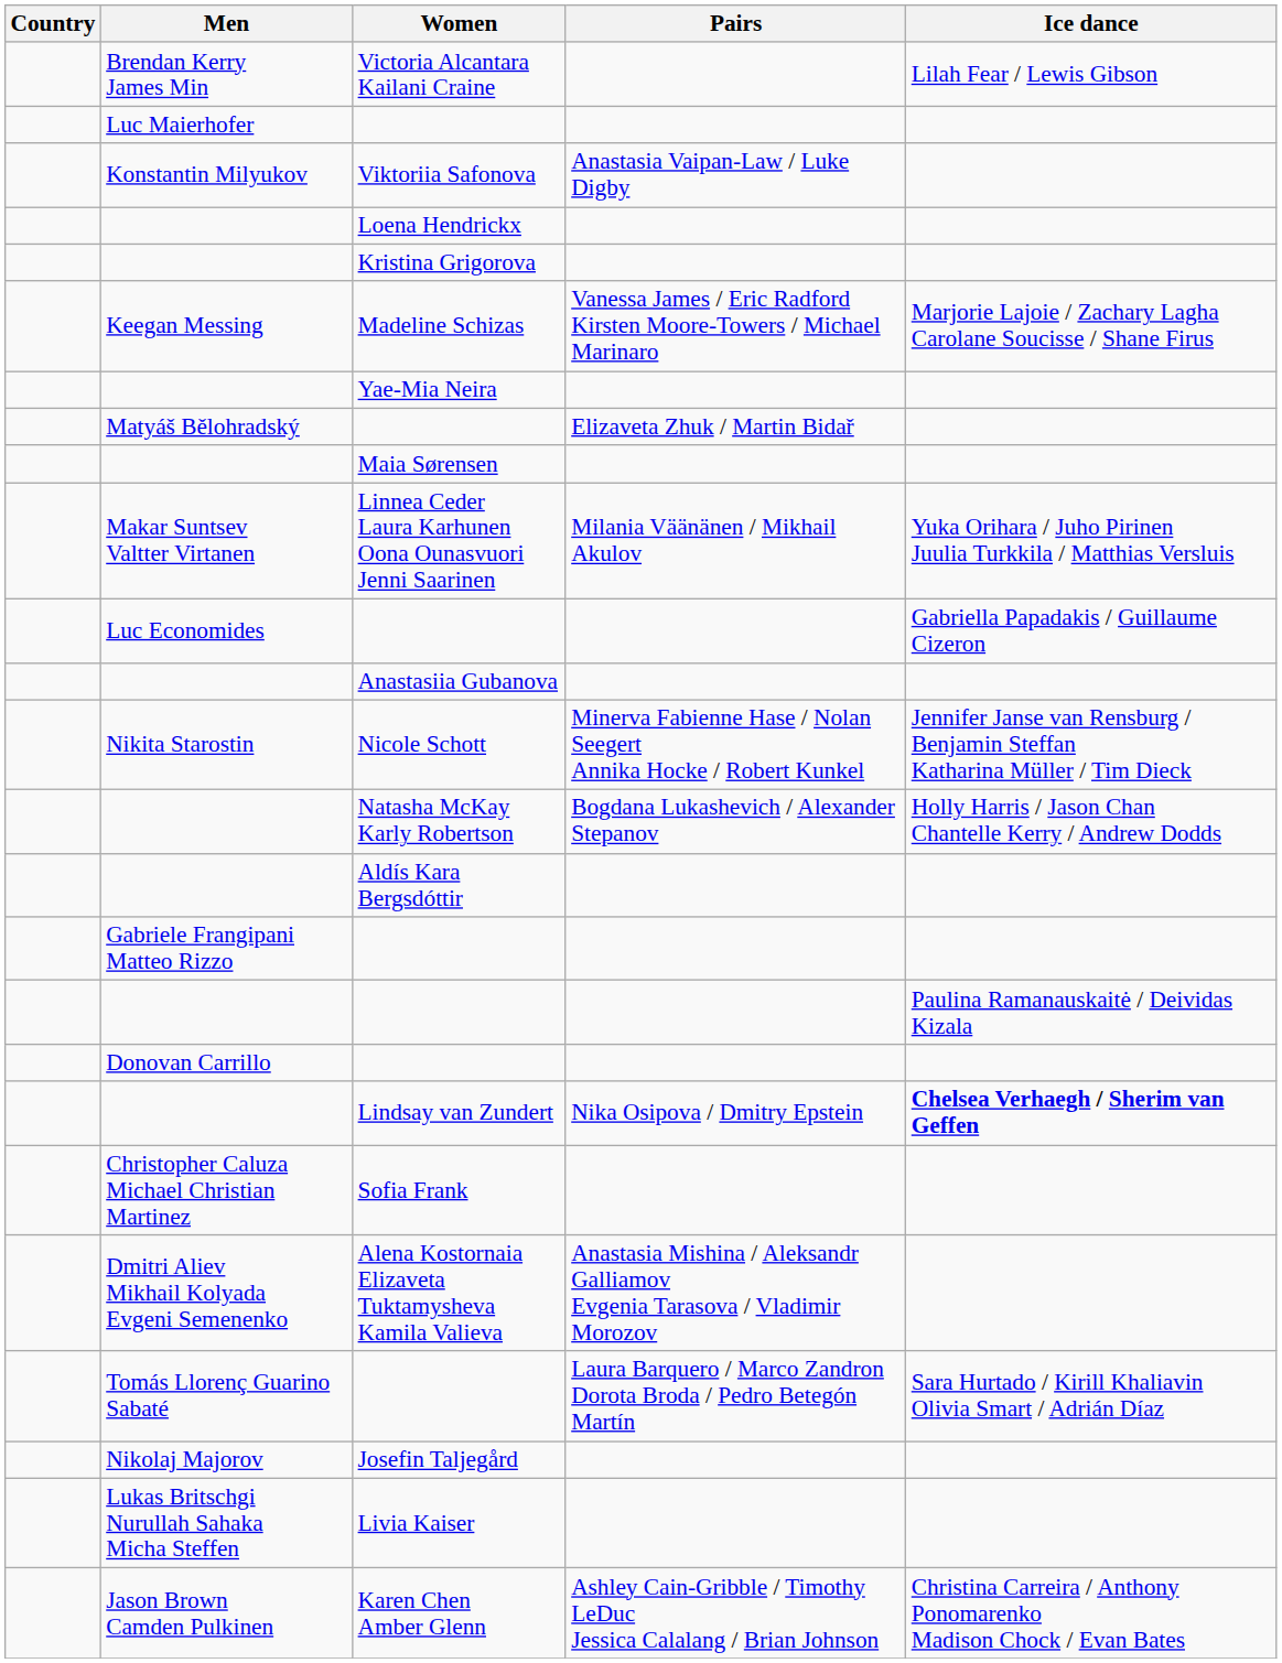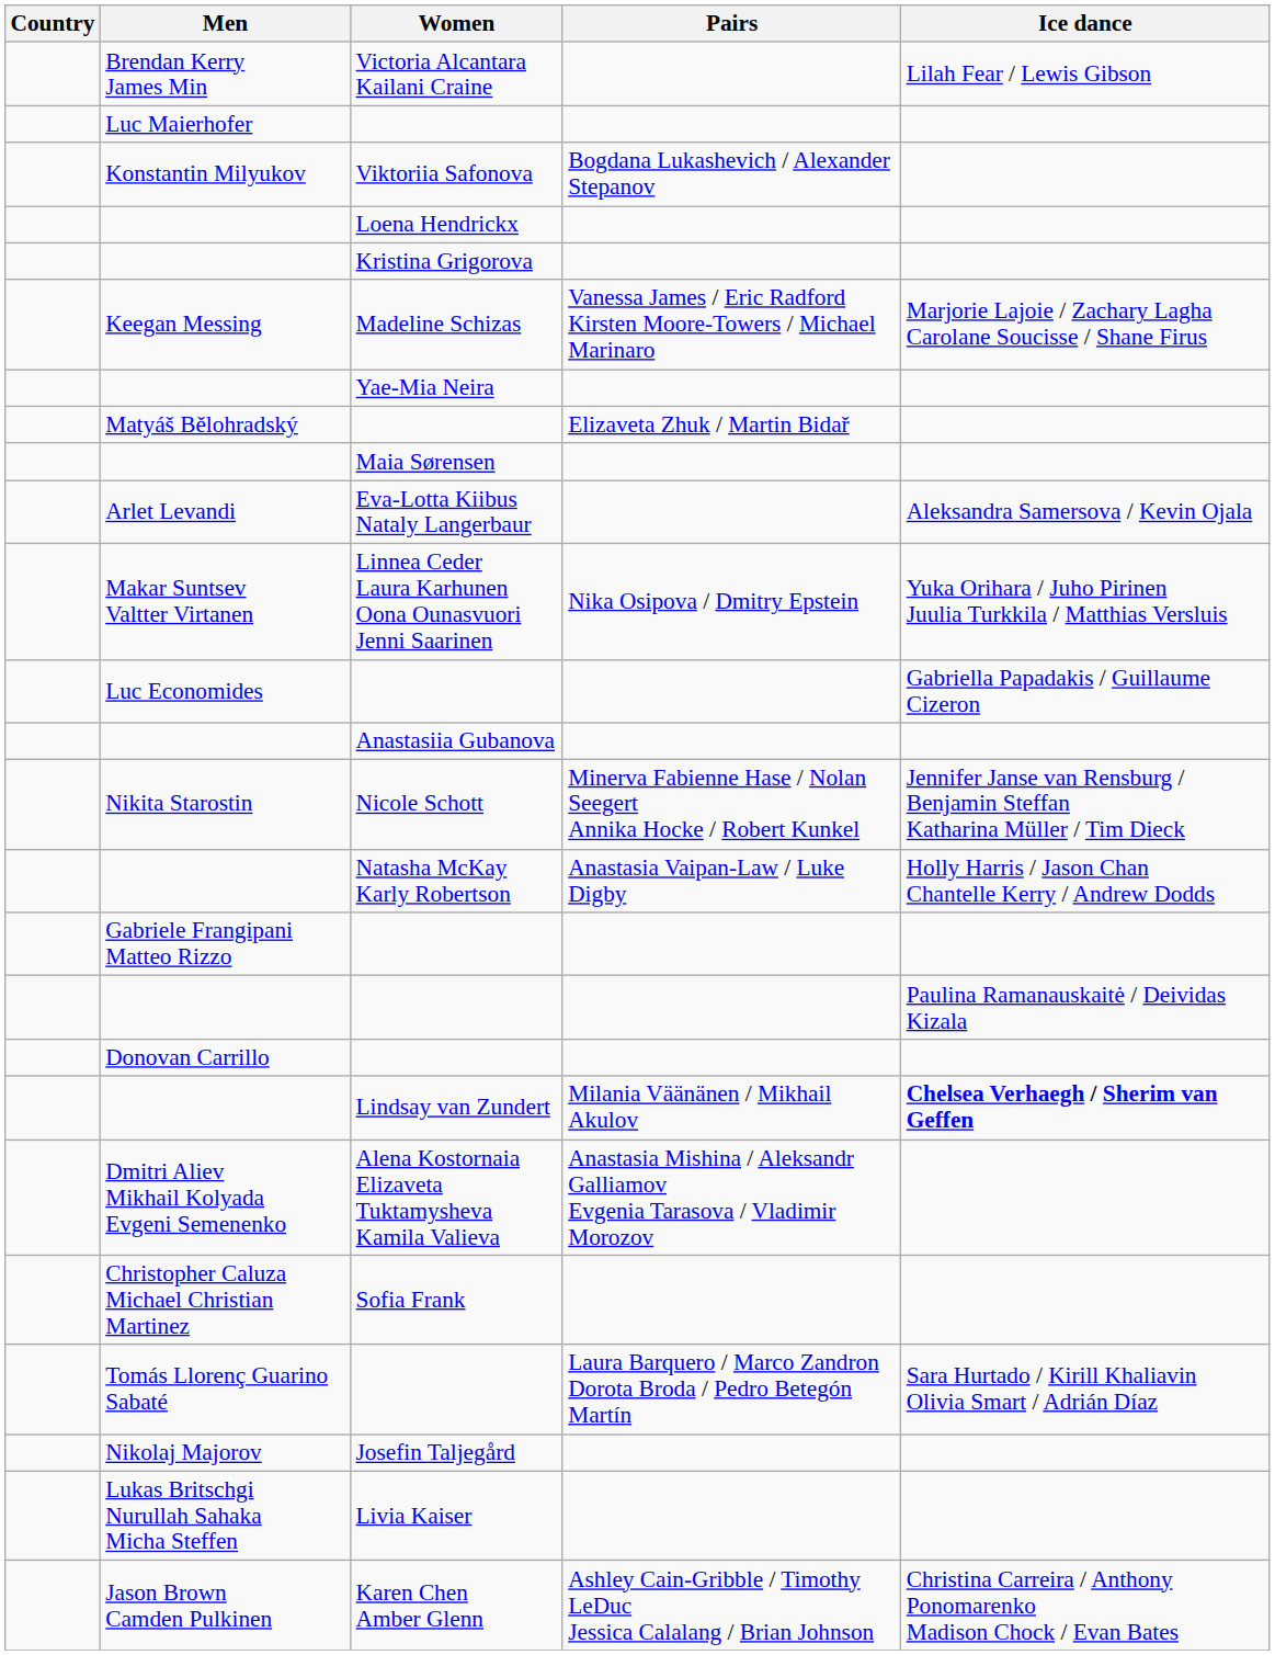 <table class="wikitable">
 <tr>
 <th>Country</th>
 <th>Men</th>
 <th>Women</th>
 <th>Pairs</th>
 <th>Ice dance</th>
 </tr>
 <tr>
 <td></td>
 <td><a href='#'>Brendan Kerry</a><br><a href='#'>James Min</a></td>
 <td><a href='#'>Victoria Alcantara</a><br><a href='#'>Kailani Craine</a></td>
 <td></td>
 <td><a href='#'>Lilah Fear</a> / <a href='#'>Lewis Gibson</a></td>
 </tr>
 <tr>
 <td></td>
 <td><a href='#'>Luc Maierhofer</a></td>
 <td></td>
 <td></td>
 <td></td>
 </tr>
 <tr>
 <td></td>
 <td><a href='#'>Konstantin Milyukov</a></td>
 <td><a href='#'>Viktoriia Safonova</a></td>
-<td><a href='#'>Anastasia Vaipan-Law</a> / <a href='#'>Luke Digby</a></td>
+<td><a href='#'>Bogdana Lukashevich</a> / <a href='#'>Alexander Stepanov</a></td>
 <td></td>
 </tr>
 <tr>
 <td></td>
 <td></td>
 <td><a href='#'>Loena Hendrickx</a></td>
 <td></td>
 <td></td>
 </tr>
 <tr>
 <td></td>
 <td></td>
 <td><a href='#'>Kristina Grigorova</a></td>
 <td></td>
 <td></td>
 </tr>
 <tr>
 <td></td>
 <td><a href='#'>Keegan Messing</a></td>
 <td><a href='#'>Madeline Schizas</a></td>
 <td><a href='#'>Vanessa James</a> / <a href='#'>Eric Radford</a><br><a href='#'>Kirsten Moore-Towers</a> / <a href='#'>Michael Marinaro</a></td>
 <td><a href='#'>Marjorie Lajoie</a> / <a href='#'>Zachary Lagha</a><br><a href='#'>Carolane Soucisse</a> / <a href='#'>Shane Firus</a></td>
 </tr>
 <tr>
 <td></td>
 <td></td>
 <td><a href='#'>Yae-Mia Neira</a></td>
 <td></td>
 <td></td>
 </tr>
 <tr>
 <td></td>
 <td><a href='#'>Matyáš Bělohradský</a></td>
 <td></td>
 <td><a href='#'>Elizaveta Zhuk</a> / <a href='#'>Martin Bidař</a></td>
 <td></td>
 </tr>
 <tr>
 <td></td>
 <td></td>
 <td><a href='#'>Maia Sørensen</a></td>
 <td></td>
 <td></td>
 </tr>
 <tr>
 <td></td>
+<td><a href='#'>Arlet Levandi</a></td>
+<td><a href='#'>Eva-Lotta Kiibus</a><br><a href='#'>Nataly Langerbaur</a></td>
+<td></td>
+<td><a href='#'>Aleksandra Samersova</a> / <a href='#'>Kevin Ojala</a></td>
+</tr>
+<tr>
+<td></td>
 <td><a href='#'>Makar Suntsev</a><br><a href='#'>Valtter Virtanen</a></td>
 <td><a href='#'>Linnea Ceder</a><br><a href='#'>Laura Karhunen</a><br><a href='#'>Oona Ounasvuori</a><br><a href='#'>Jenni Saarinen</a></td>
-<td><a href='#'>Milania Väänänen</a> / <a href='#'>Mikhail Akulov</a></td>
+<td><a href='#'>Nika Osipova</a> / <a href='#'>Dmitry Epstein</a></td>
 <td><a href='#'>Yuka Orihara</a> / <a href='#'>Juho Pirinen</a><br><a href='#'>Juulia Turkkila</a> / <a href='#'>Matthias Versluis</a></td>
 </tr>
 <tr>
 <td></td>
 <td><a href='#'>Luc Economides</a></td>
 <td></td>
 <td></td>
 <td><a href='#'>Gabriella Papadakis</a> / <a href='#'>Guillaume Cizeron</a></td>
 </tr>
 <tr>
 <td></td>
 <td></td>
 <td><a href='#'>Anastasiia Gubanova</a></td>
 <td></td>
 <td></td>
 </tr>
 <tr>
 <td></td>
 <td><a href='#'>Nikita Starostin</a></td>
 <td><a href='#'>Nicole Schott</a></td>
 <td><a href='#'>Minerva Fabienne Hase</a> / <a href='#'>Nolan Seegert</a><br><a href='#'>Annika Hocke</a> / <a href='#'>Robert Kunkel</a></td>
 <td><a href='#'>Jennifer Janse van Rensburg</a> / <a href='#'>Benjamin Steffan</a><br><a href='#'>Katharina Müller</a> / <a href='#'>Tim Dieck</a></td>
 </tr>
 <tr>
 <td></td>
 <td></td>
 <td><a href='#'>Natasha McKay</a><br><a href='#'>Karly Robertson</a></td>
-<td><a href='#'>Bogdana Lukashevich</a> / <a href='#'>Alexander Stepanov</a></td>
+<td><a href='#'>Anastasia Vaipan-Law</a> / <a href='#'>Luke Digby</a></td>
 <td><a href='#'>Holly Harris</a> / <a href='#'>Jason Chan</a><br><a href='#'>Chantelle Kerry</a> / <a href='#'>Andrew Dodds</a></td>
-</tr>
-<tr>
-<td></td>
-<td></td>
-<td><a href='#'>Aldís Kara Bergsdóttir</a></td>
-<td></td>
-<td></td>
 </tr>
 <tr>
 <td></td>
 <td><a href='#'>Gabriele Frangipani</a><br><a href='#'>Matteo Rizzo</a></td>
 <td></td>
 <td></td>
 <td></td>
 </tr>
 <tr>
 <td></td>
 <td></td>
 <td></td>
 <td></td>
 <td><a href='#'>Paulina Ramanauskaitė</a> / <a href='#'>Deividas Kizala</a></td>
 </tr>
 <tr>
 <td></td>
 <td><a href='#'>Donovan Carrillo</a></td>
 <td></td>
 <td></td>
 <td></td>
 </tr>
 <tr>
 <td></td>
 <td></td>
 <td><a href='#'>Lindsay van Zundert</a></td>
-<td><a href='#'>Nika Osipova</a> / <a href='#'>Dmitry Epstein</a></td>
+<td><a href='#'>Milania Väänänen</a> / <a href='#'>Mikhail Akulov</a></td>
 <td><strong><a href='#'>Chelsea Verhaegh</a> / <a href='#'>Sherim van Geffen</a></strong></td>
+</tr>
+<tr>
+<td></td>
+<td><a href='#'>Dmitri Aliev</a><br><a href='#'>Mikhail Kolyada</a><br><a href='#'>Evgeni Semenenko</a></td>
+<td><a href='#'>Alena Kostornaia</a><br><a href='#'>Elizaveta Tuktamysheva</a><br><a href='#'>Kamila Valieva</a></td>
+<td><a href='#'>Anastasia Mishina</a> / <a href='#'>Aleksandr Galliamov</a><br><a href='#'>Evgenia Tarasova</a> / <a href='#'>Vladimir Morozov</a></td>
+<td></td>
 </tr>
 <tr>
 <td></td>
 <td><a href='#'>Christopher Caluza</a><br><a href='#'>Michael Christian Martinez</a></td>
 <td><a href='#'>Sofia Frank</a></td>
 <td></td>
-<td></td>
-</tr>
-<tr>
-<td></td>
-<td><a href='#'>Dmitri Aliev</a><br><a href='#'>Mikhail Kolyada</a><br><a href='#'>Evgeni Semenenko</a></td>
-<td><a href='#'>Alena Kostornaia</a><br><a href='#'>Elizaveta Tuktamysheva</a><br><a href='#'>Kamila Valieva</a></td>
-<td><a href='#'>Anastasia Mishina</a> / <a href='#'>Aleksandr Galliamov</a><br><a href='#'>Evgenia Tarasova</a> / <a href='#'>Vladimir Morozov</a></td>
 <td></td>
 </tr>
 <tr>
 <td></td>
 <td><a href='#'>Tomás Llorenç Guarino Sabaté</a></td>
 <td></td>
 <td><a href='#'>Laura Barquero</a> / <a href='#'>Marco Zandron</a><br><a href='#'>Dorota Broda</a> / <a href='#'>Pedro Betegón Martín</a></td>
 <td><a href='#'>Sara Hurtado</a> / <a href='#'>Kirill Khaliavin</a><br><a href='#'>Olivia Smart</a> / <a href='#'>Adrián Díaz</a></td>
 </tr>
 <tr>
 <td></td>
 <td><a href='#'>Nikolaj Majorov</a></td>
 <td><a href='#'>Josefin Taljegård</a></td>
 <td></td>
 <td></td>
 </tr>
 <tr>
 <td></td>
 <td><a href='#'>Lukas Britschgi</a><br><a href='#'>Nurullah Sahaka</a><br><a href='#'>Micha Steffen</a></td>
 <td><a href='#'>Livia Kaiser</a></td>
 <td></td>
 <td></td>
 </tr>
 <tr>
 <td></td>
 <td><a href='#'>Jason Brown</a><br><a href='#'>Camden Pulkinen</a></td>
 <td><a href='#'>Karen Chen</a><br><a href='#'>Amber Glenn</a></td>
 <td><a href='#'>Ashley Cain-Gribble</a> / <a href='#'>Timothy LeDuc</a><br><a href='#'>Jessica Calalang</a> / <a href='#'>Brian Johnson</a></td>
 <td><a href='#'>Christina Carreira</a> / <a href='#'>Anthony Ponomarenko</a><br><a href='#'>Madison Chock</a> / <a href='#'>Evan Bates</a></td>
 </tr>
 </table>
